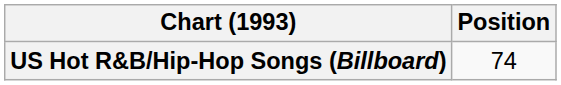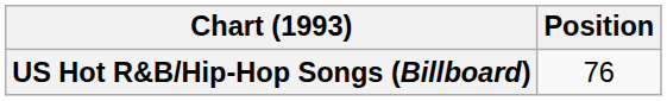 <table class="wikitable plainrowheaders" style="text-align:center">
 <tr>
 <th scope="col">Chart (1993)</th>
 <th scope="col">Position</th>
 </tr>
 <tr>
 <th scope="row">US Hot R&B/Hip-Hop Songs (<em>Billboard</em>)</th>
-<td>74</td>
+<td>76</td>
 </tr>
 </table>
